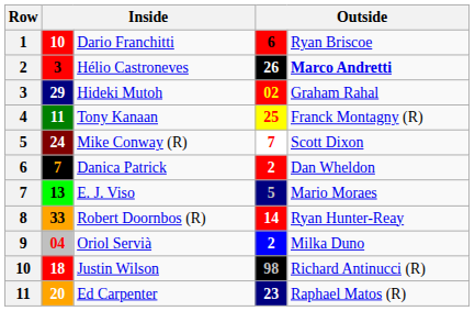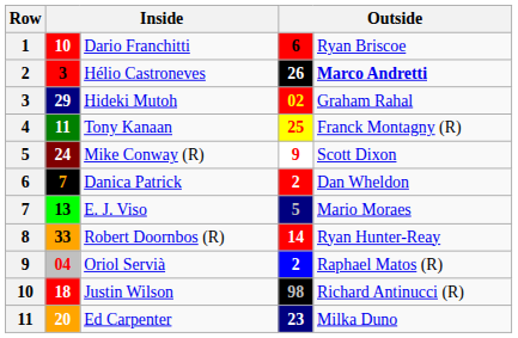 <table class="wikitable" style="font-size: 95%;">
 <tr>
 <th>Row</th>
 <th colspan=2>Inside</th>
 <th colspan=2>Outside</th>
 </tr>
 <tr>
 <th>1</th>
 <td style="background:red; color:white;" align="center" width="25"><strong>10</strong></td>
 <td width="175"> <a href='#'>Dario Franchitti</a></td>
 <td style="background:red; color:black;" align=center width="25"><strong>6</strong></td>
 <td width="175"> <a href='#'>Ryan Briscoe</a></td>
 </tr>
 <tr>
 <th>2</th>
 <td style="background:red; color:black;" align="center" width="25"><strong>3</strong></td>
 <td width="175"> <a href='#'>Hélio Castroneves</a></td>
 <td style="background:black; color:white;" align=center><strong>26</strong></td>
 <td><strong> <a href='#'>Marco Andretti</a></strong></td>
 </tr>
 <tr>
 <th>3</th>
 <td style="background:navy; color:white;" align=center><strong>29</strong></td>
 <td> <a href='#'>Hideki Mutoh</a></td>
 <td style="background:red; color:yellow;" align="center"><strong>02</strong></td>
 <td> <a href='#'>Graham Rahal</a></td>
 </tr>
 <tr>
 <th>4</th>
 <td style="background:green; color:white;" align=center><strong>11</strong></td>
 <td> <a href='#'>Tony Kanaan</a></td>
 <td style="background:yellow; color:red;" align=center><strong>25</strong></td>
 <td> <a href='#'>Franck Montagny</a> (R)</td>
 </tr>
 <tr>
 <th>5</th>
 <td style="background:maroon; color:white;" align=center><strong>24</strong></td>
 <td> <a href='#'>Mike Conway</a> (R)</td>
-<td style="background:white; color:red;" align=center><strong>7</strong></td>
+<td style="background:white; color:red;" align=center><strong>9</strong></td>
 <td width="175"> <a href='#'>Scott Dixon</a></td>
 </tr>
 <tr>
 <th>6</th>
 <td style="background:black; color:orange;" align=center><strong>7</strong></td>
 <td> <a href='#'>Danica Patrick</a></td>
 <td style="background:red; color:white;" align=center><strong>2</strong></td>
 <td> <a href='#'>Dan Wheldon</a></td>
 </tr>
 <tr>
 <th>7</th>
 <td style="background:lime; color:black;" align=center><strong>13</strong></td>
 <td> <a href='#'>E. J. Viso</a></td>
 <td style="background:navy; color:silver;" align=center><strong>5</strong></td>
 <td> <a href='#'>Mario Moraes</a></td>
 </tr>
 <tr>
 <th>8</th>
 <td style="background:orange; color:black;" align=center><strong>33</strong></td>
 <td> <a href='#'>Robert Doornbos</a> (R)</td>
 <td style="background:red; color:white;" align=center><strong>14</strong></td>
 <td> <a href='#'>Ryan Hunter-Reay</a></td>
 </tr>
 <tr>
 <th>9</th>
 <td style="background:silver; color:red;" align=center><strong>04</strong></td>
 <td> <a href='#'>Oriol Servià</a></td>
 <td style="background:blue; color:white;" align=center><strong>2</strong></td>
-<td> <a href='#'>Milka Duno</a></td>
+<td> <a href='#'>Raphael Matos</a> (R)</td>
 </tr>
 <tr>
 <th>10</th>
 <td style="background:red; color:white;" align=center><strong>18</strong></td>
 <td> <a href='#'>Justin Wilson</a></td>
 <td style="background:black; color:silver;" align=center><strong>98</strong></td>
 <td> <a href='#'>Richard Antinucci</a> (R)</td>
 </tr>
 <tr>
 <th>11</th>
 <td style="background:orange; color:white;" align=center><strong>20</strong></td>
 <td> <a href='#'>Ed Carpenter</a></td>
 <td style="background:navy; color:white;" align=center><strong>23</strong></td>
-<td> <a href='#'>Raphael Matos</a> (R)</td>
+<td> <a href='#'>Milka Duno</a></td>
 </tr>
 </table>
